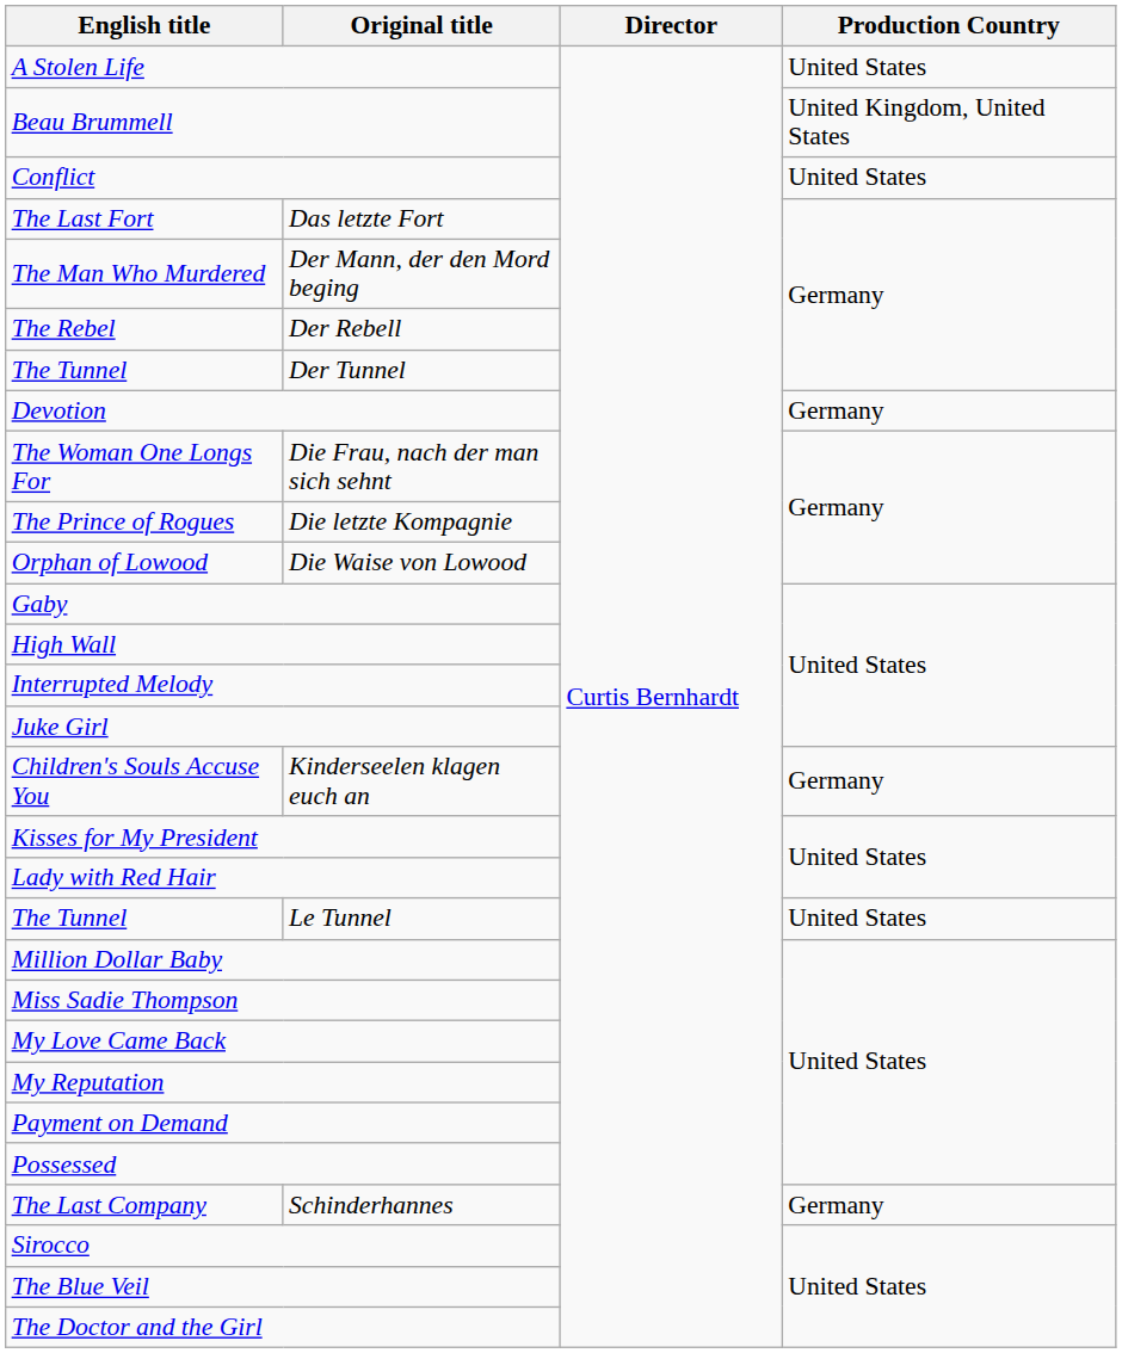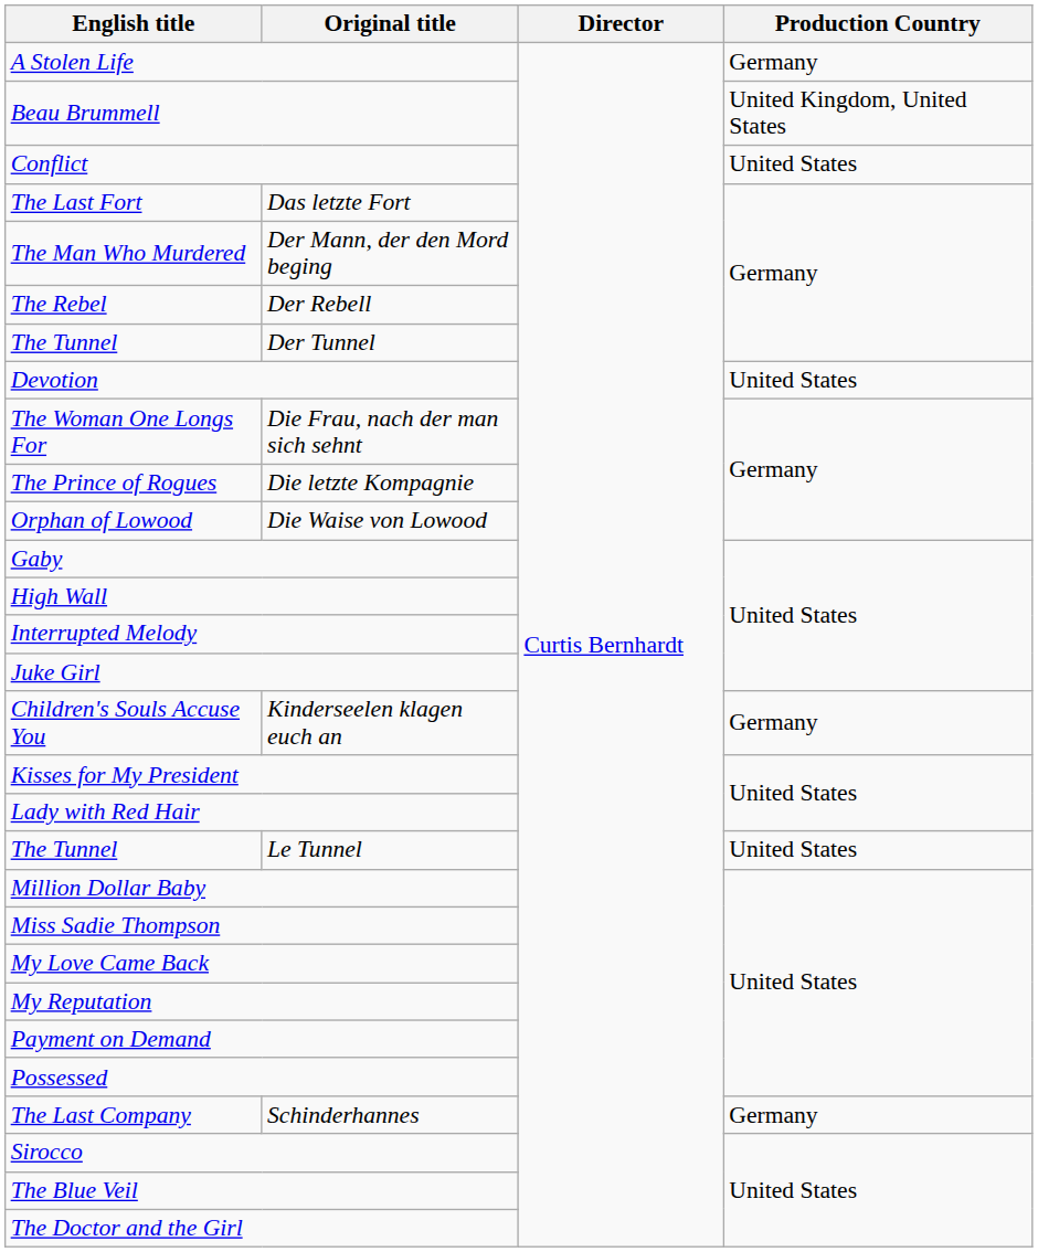 <table class="sortable wikitable" width="78%" cellpadding="5">
 <tr>
 <th width="25%">English title</th>
 <th width="25%">Original title</th>
 <th width="20%">Director</th>
 <th width="30%">Production Country</th>
 </tr>
 <tr>
 <td colspan="2"><em><a href='#'>A Stolen Life</a></em></td>
 <td rowspan="29"><a href='#'>Curtis Bernhardt</a></td>
-<td>United States</td>
+<td>Germany</td>
 </tr>
 <tr>
 <td colspan="2"><em><a href='#'>Beau Brummell</a></em></td>
 <td>United Kingdom, United States</td>
 </tr>
 <tr>
 <td colspan="2"><em><a href='#'>Conflict</a></em></td>
 <td>United States</td>
 </tr>
 <tr>
 <td><em><a href='#'>The Last Fort</a></em></td>
 <td><em>Das letzte Fort</em></td>
 <td rowspan="4">Germany</td>
 </tr>
 <tr>
 <td><em><a href='#'>The Man Who Murdered</a></em></td>
 <td><em>Der Mann, der den Mord beging</em></td>
 </tr>
 <tr>
 <td><em><a href='#'>The Rebel</a></em></td>
 <td><em>Der Rebell</em></td>
 </tr>
 <tr>
 <td><em><a href='#'>The Tunnel</a></em></td>
 <td><em>Der Tunnel</em></td>
 </tr>
 <tr>
 <td colspan="2"><em><a href='#'>Devotion</a></em></td>
-<td>Germany</td>
+<td>United States</td>
 </tr>
 <tr>
 <td><em><a href='#'>The Woman One Longs For</a></em></td>
 <td><em>Die Frau, nach der man sich sehnt</em></td>
 <td rowspan="3">Germany</td>
 </tr>
 <tr>
 <td><em><a href='#'>The Prince of Rogues</a></em></td>
 <td><em>Die letzte Kompagnie</em></td>
 </tr>
 <tr>
 <td><em><a href='#'>Orphan of Lowood</a></em></td>
 <td><em>Die Waise von Lowood</em></td>
 </tr>
 <tr>
 <td colspan="2"><em><a href='#'>Gaby</a></em></td>
 <td rowspan="4">United States</td>
 </tr>
 <tr>
 <td colspan="2"><em><a href='#'>High Wall</a></em></td>
 </tr>
 <tr>
 <td colspan="2"><em><a href='#'>Interrupted Melody</a></em></td>
 </tr>
 <tr>
 <td colspan="2"><em><a href='#'>Juke Girl</a></em></td>
 </tr>
 <tr>
 <td><em><a href='#'>Children's Souls Accuse You</a></em></td>
 <td><em>Kinderseelen klagen euch an</em></td>
 <td>Germany</td>
 </tr>
 <tr>
 <td colspan="2"><em><a href='#'>Kisses for My President</a></em></td>
 <td rowspan="2">United States</td>
 </tr>
 <tr>
 <td colspan="2"><em><a href='#'>Lady with Red Hair</a></em></td>
 </tr>
 <tr>
 <td><em><a href='#'>The Tunnel</a></em></td>
 <td><em>Le Tunnel</em></td>
 <td>United States</td>
 </tr>
 <tr>
 <td colspan="2"><em><a href='#'>Million Dollar Baby</a></em></td>
 <td rowspan="6">United States</td>
 </tr>
 <tr>
 <td colspan="2"><em><a href='#'>Miss Sadie Thompson</a></em></td>
 </tr>
 <tr>
 <td colspan="2"><em><a href='#'>My Love Came Back</a></em></td>
 </tr>
 <tr>
 <td colspan="2"><em><a href='#'>My Reputation</a></em></td>
 </tr>
 <tr>
 <td colspan="2"><em><a href='#'>Payment on Demand</a></em></td>
 </tr>
 <tr>
 <td colspan="2"><em><a href='#'>Possessed</a></em></td>
 </tr>
 <tr>
 <td><em><a href='#'>The Last Company</a></em></td>
 <td><em>Schinderhannes</em></td>
 <td>Germany</td>
 </tr>
 <tr>
 <td colspan="2"><em><a href='#'>Sirocco</a></em></td>
 <td rowspan="3">United States</td>
 </tr>
 <tr>
 <td colspan="2"><em><a href='#'>The Blue Veil</a></em></td>
 </tr>
 <tr>
 <td colspan="2"><em><a href='#'>The Doctor and the Girl</a></em></td>
 </tr>
 </table>
